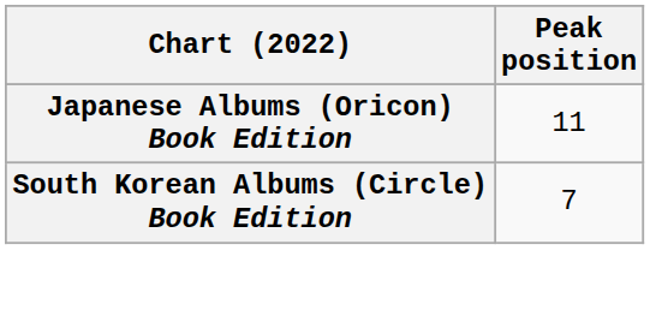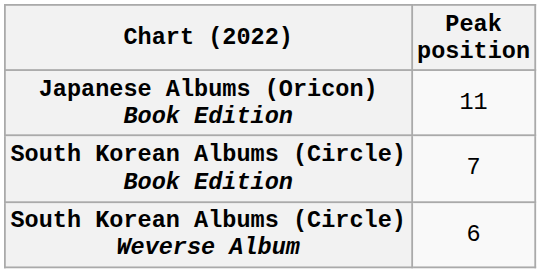 <table class="wikitable sortable plainrowheaders" style="text-align:center">
 <tr>
 <th scope="col">Chart (2022)</th>
 <th scope="col">Peak<br>position</th>
 </tr>
 <tr>
 <th scope="row">Japanese Albums (Oricon)<br><em>Book Edition</em></th>
 <td>11</td>
 </tr>
 <tr>
 <th scope="row">South Korean Albums (Circle)<br><em>Book Edition</em></th>
 <td>7</td>
 </tr>
+<tr>
+<th scope="row">South Korean Albums (Circle)<br><em>Weverse Album</em></th>
+<td>6</td>
+</tr>
 </table>
